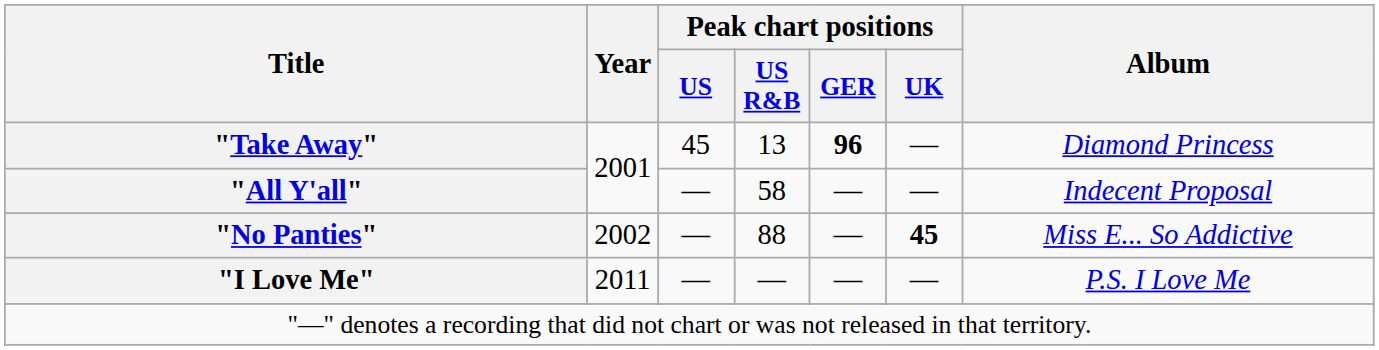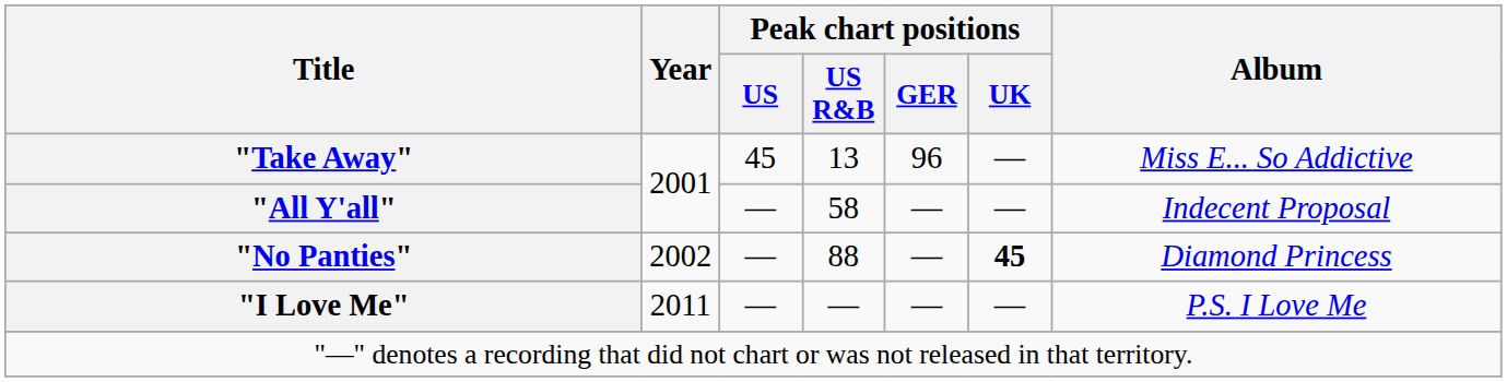 <table class="wikitable plainrowheaders" style="text-align:center">
 <tr>
 <th scope="col" rowspan="2" style="width:20em;">Title</th>
 <th scope="col" rowspan="2" style="width:1em;">Year</th>
 <th scope="col" colspan="4">Peak chart positions</th>
 <th scope="col" rowspan="2" style="width:14em;">Album</th>
 </tr>
 <tr>
 <th scope="col" style="width:2.5em;font-size:90%;"><a href='#'>US</a><br></th>
 <th scope="col" style="width:2.5em;font-size:90%;"><a href='#'>US<br>R&B</a><br></th>
 <th scope="col" style="width:2.5em;font-size:90%;"><a href='#'>GER</a><br></th>
 <th scope="col" style="width:2.5em;font-size:90%;"><a href='#'>UK</a><br></th>
 </tr>
 <tr>
 <th scope="row">"<a href='#'>Take Away</a>" <br> </th>
 <td rowspan="2">2001</td>
 <td>45</td>
 <td>13</td>
-<td><strong>96</strong></td>
+<td>96</td>
 <td>—</td>
-<td><em><a href='#'>Diamond Princess</a></em></td>
+<td><em><a href='#'>Miss E... So Addictive</a></em></td>
 </tr>
 <tr>
 <th scope="row">"<a href='#'>All Y'all</a>" <br> </th>
 <td>—</td>
 <td>58</td>
 <td>—</td>
 <td>—</td>
 <td><em><a href='#'>Indecent Proposal</a></em></td>
 </tr>
 <tr>
 <th scope="row">"<a href='#'>No Panties</a>" <br> </th>
 <td>2002</td>
 <td>—</td>
 <td>88</td>
 <td>—</td>
 <td><strong>45</strong></td>
-<td><em><a href='#'>Miss E... So Addictive</a></em></td>
+<td><em><a href='#'>Diamond Princess</a></em></td>
 </tr>
 <tr>
 <th scope="row">"I Love Me" <br> </th>
 <td>2011</td>
 <td>—</td>
 <td>—</td>
 <td>—</td>
 <td>—</td>
 <td><em><a href='#'>P.S. I Love Me</a></em></td>
 </tr>
 <tr>
 <td colspan="7" style="font-size:90%">"—" denotes a recording that did not chart or was not released in that territory.</td>
 </tr>
 </table>
